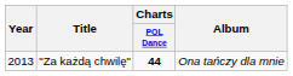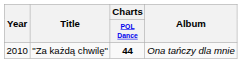 <table class=wikitable style=text-align:center;>
 <tr>
 <th rowspan=2>Year</th>
 <th rowspan=2>Title</th>
 <th colspan=1>Charts</th>
 <th rowspan=2>Album</th>
 </tr>
 <tr style="vertical-align:top;line-height:1.2; width:3em;font-size:85%;">
 <th width=25px><small><a href='#'>POL<br>Dance</a></small><br></th>
 </tr>
 <tr>
-<td>2013</td>
+<td>2010</td>
 <td align=left>"Za każdą chwilę"</td>
 <td><strong>44</strong></td>
 <td><em>Ona tańczy dla mnie</em></td>
 </tr>
 </table>
